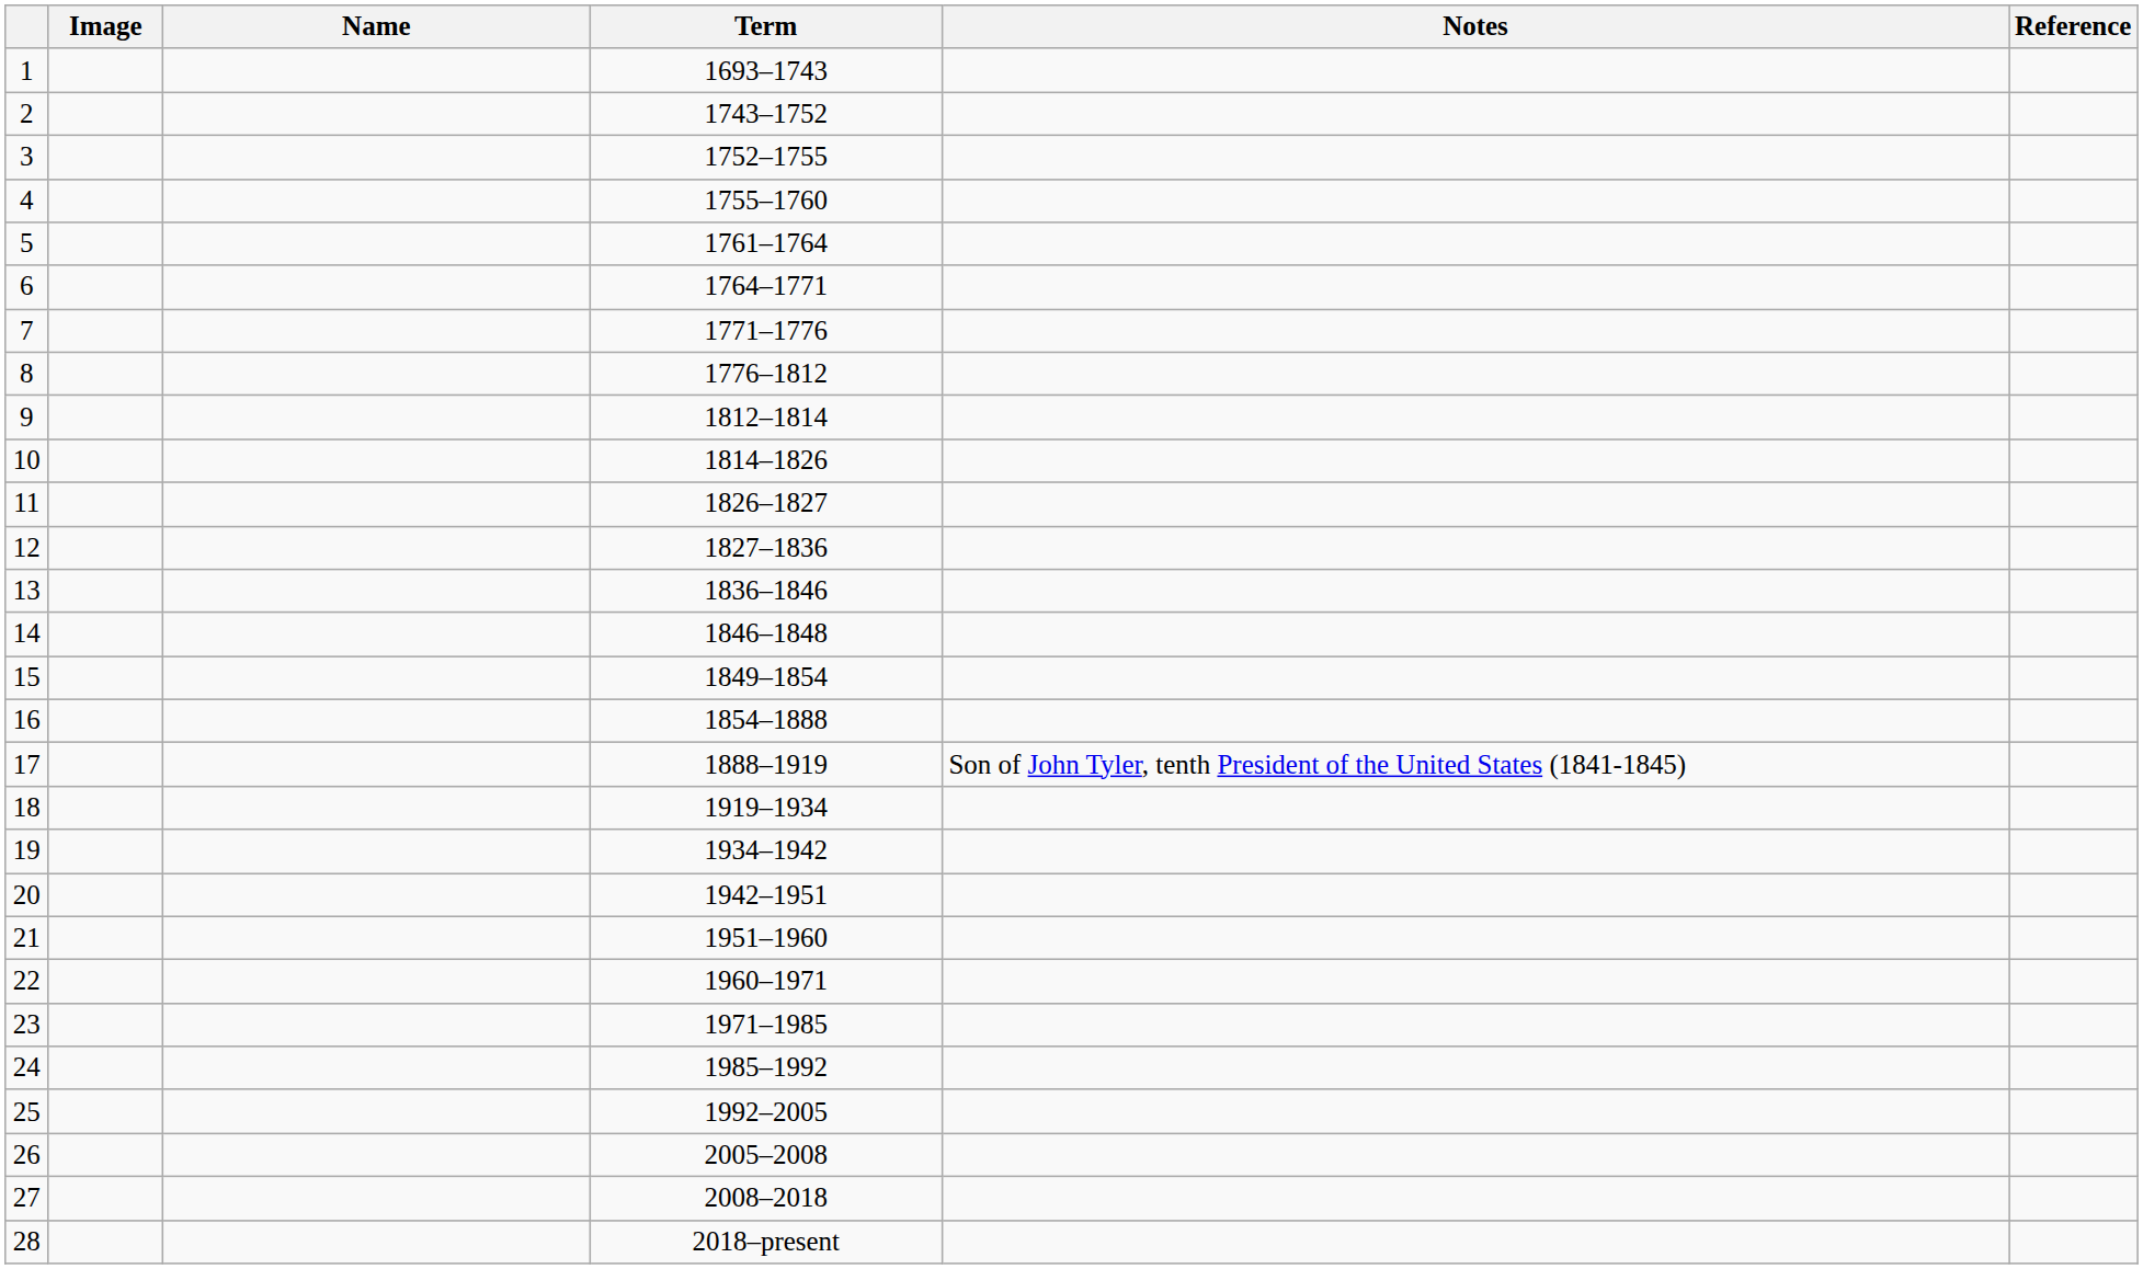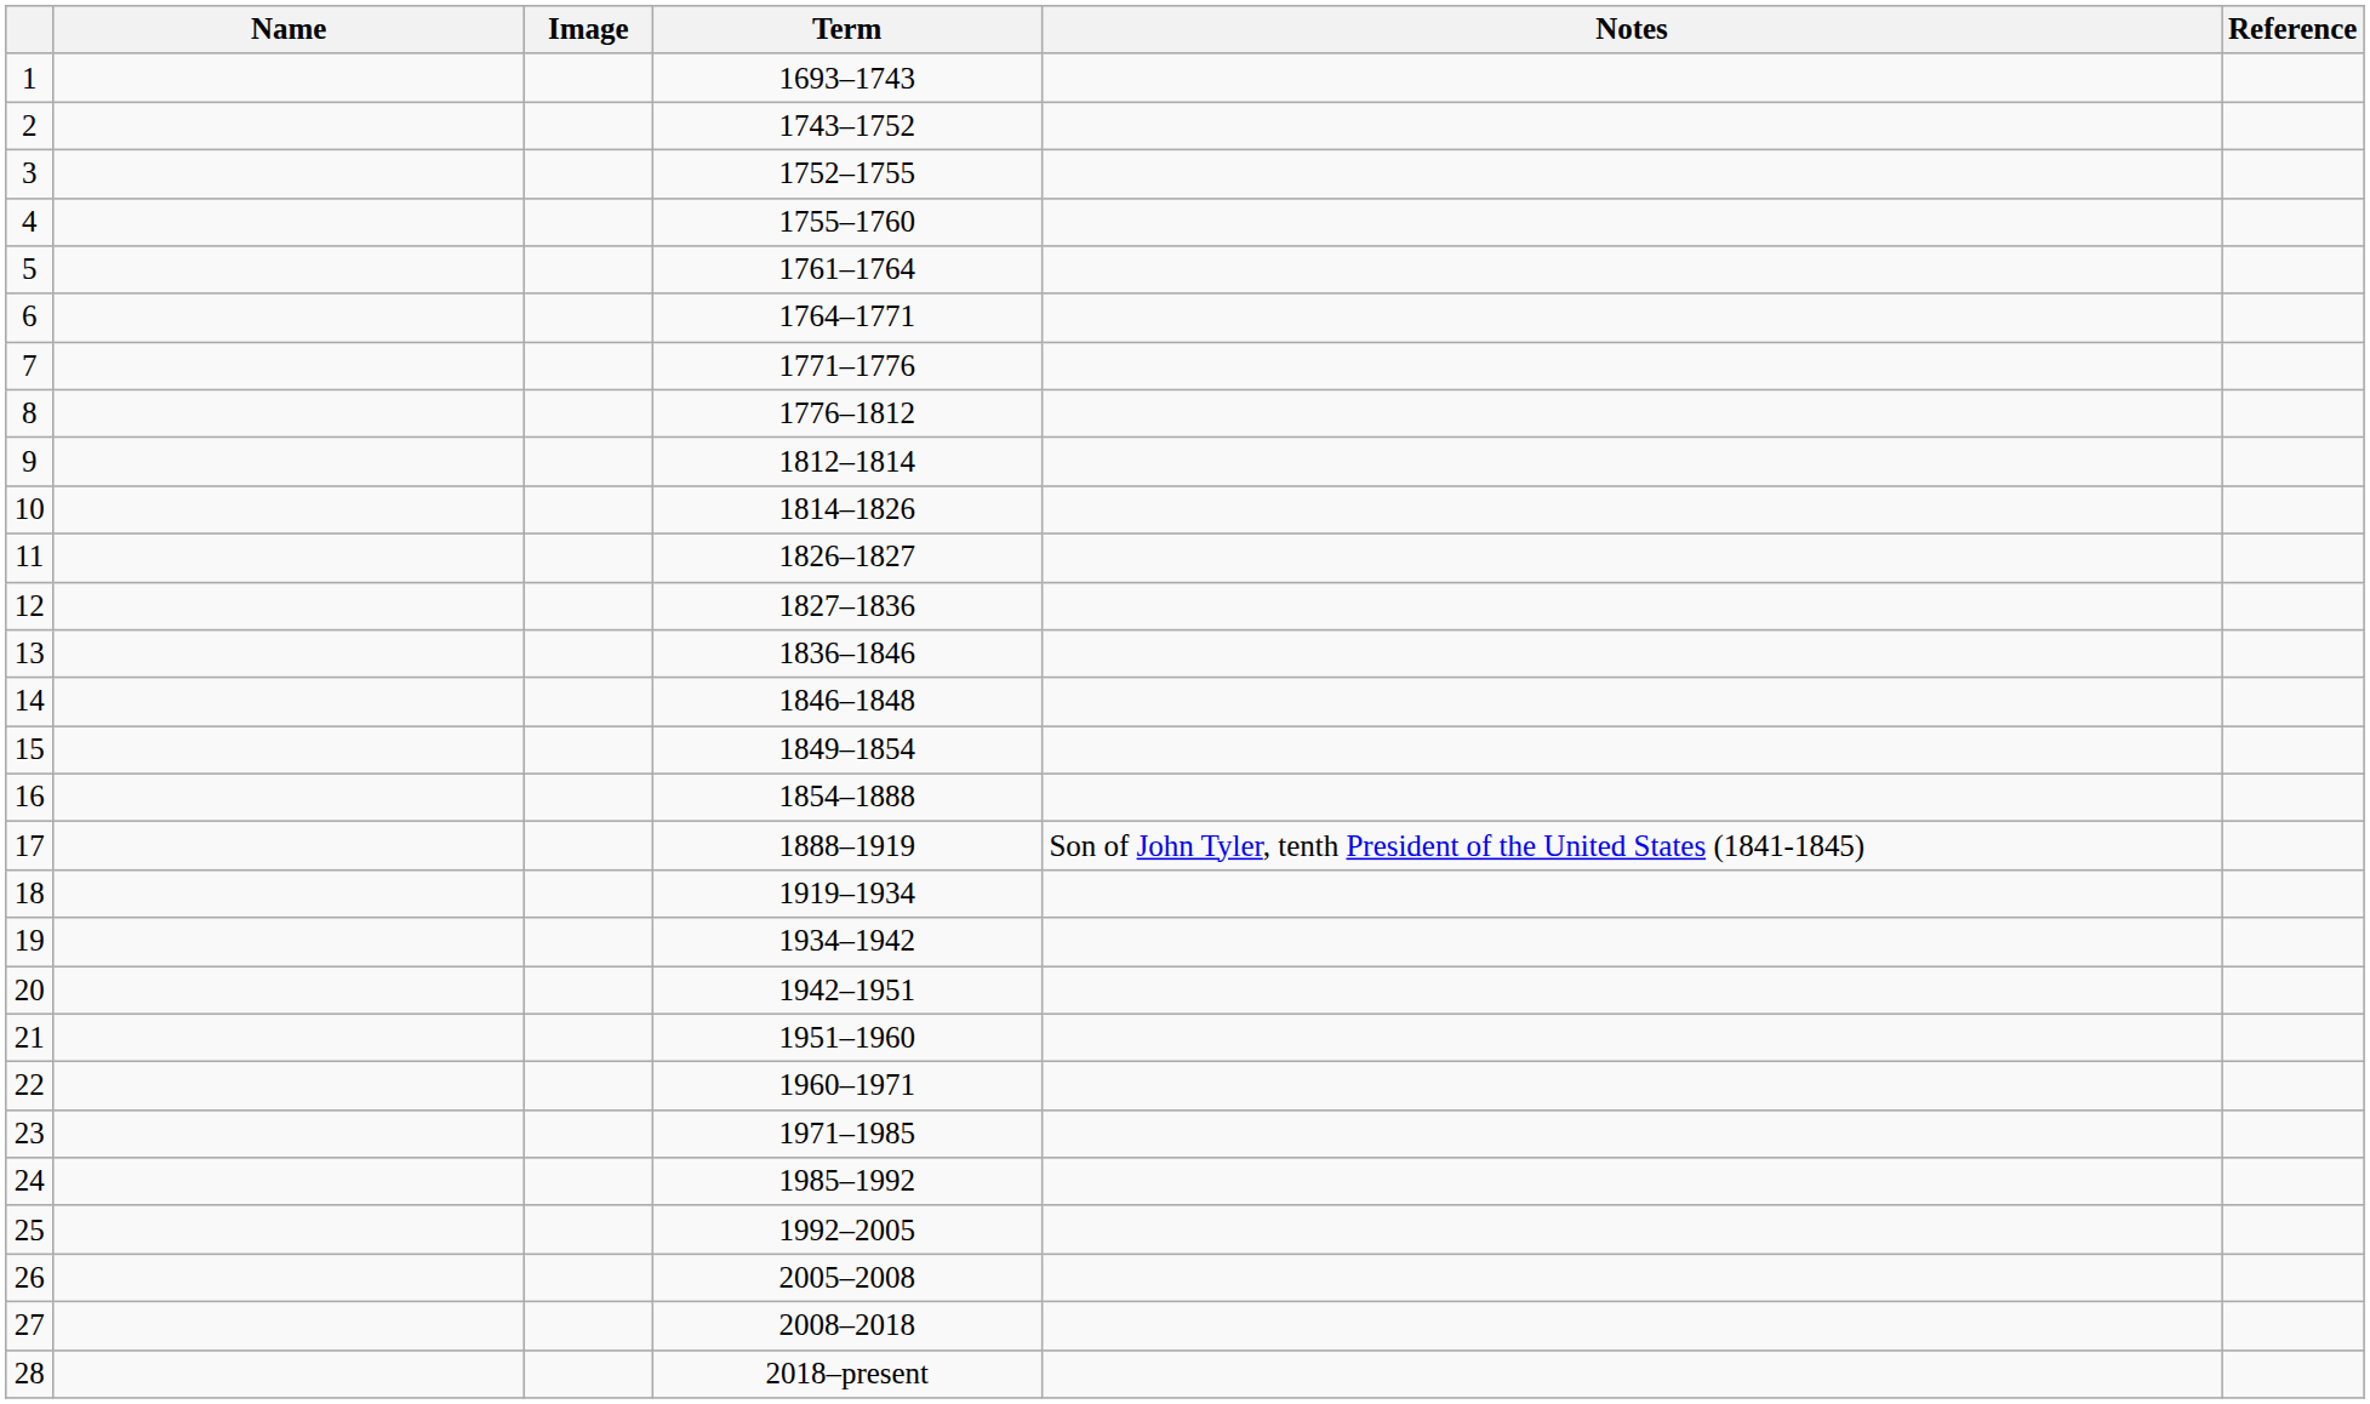 <table class="wikitable sortable">
 <tr>
 <th width="2%"></th>
+<th width="20%">Name</th>
 <th width="60px" class="unsortable">Image</th>
-<th width="20%">Name</th>
 <th width="*">Term</th>
 <th width="50%">Notes</th>
 <th width="5%" class="unsortable">Reference</th>
 </tr>
 <tr>
 <td align="center">1</td>
 <td></td>
 <td></td>
 <td align="center">1693–1743</td>
 <td></td>
 <td align="center"></td>
 </tr>
 <tr>
 <td align="center">2</td>
 <td></td>
 <td></td>
 <td align="center">1743–1752</td>
 <td></td>
 <td align="center"></td>
 </tr>
 <tr>
 <td align="center">3</td>
 <td></td>
 <td></td>
 <td align="center">1752–1755</td>
 <td></td>
 <td align="center"></td>
 </tr>
 <tr>
 <td align="center">4</td>
 <td></td>
 <td></td>
 <td align="center">1755–1760</td>
 <td></td>
 <td align="center"></td>
 </tr>
 <tr>
 <td align="center">5</td>
 <td></td>
 <td></td>
 <td align="center">1761–1764</td>
 <td></td>
 <td align="center"></td>
 </tr>
 <tr>
 <td align="center">6</td>
 <td></td>
 <td></td>
 <td align="center">1764–1771</td>
 <td></td>
 <td align="center"></td>
 </tr>
 <tr>
 <td align="center">7</td>
 <td></td>
 <td></td>
 <td align="center">1771–1776</td>
 <td></td>
 <td align="center"></td>
 </tr>
 <tr>
 <td align="center">8</td>
 <td></td>
 <td></td>
 <td align="center">1776–1812</td>
 <td></td>
 <td align="center"></td>
 </tr>
 <tr>
 <td align="center">9</td>
 <td></td>
 <td></td>
 <td align="center">1812–1814</td>
 <td></td>
 <td align="center"></td>
 </tr>
 <tr>
 <td align="center">10</td>
 <td></td>
 <td></td>
 <td align="center">1814–1826</td>
 <td></td>
 <td align="center"></td>
 </tr>
 <tr>
 <td align="center">11</td>
 <td></td>
 <td></td>
 <td align="center">1826–1827</td>
 <td></td>
 <td align="center"></td>
 </tr>
 <tr>
 <td align="center">12</td>
 <td></td>
 <td></td>
 <td align="center">1827–1836</td>
 <td></td>
 <td align="center"></td>
 </tr>
 <tr>
 <td align="center">13</td>
 <td></td>
 <td></td>
 <td align="center">1836–1846</td>
 <td></td>
 <td align="center"></td>
 </tr>
 <tr>
 <td align="center">14</td>
 <td></td>
 <td></td>
 <td align="center">1846–1848</td>
 <td></td>
 <td align="center"></td>
 </tr>
 <tr>
 <td align="center">15</td>
 <td></td>
 <td></td>
 <td align="center">1849–1854</td>
 <td></td>
 <td align="center"></td>
 </tr>
 <tr>
 <td align="center">16</td>
 <td></td>
 <td></td>
 <td align="center">1854–1888</td>
 <td></td>
 <td align="center"></td>
 </tr>
 <tr>
 <td align="center">17</td>
 <td></td>
 <td></td>
 <td align="center">1888–1919</td>
 <td>Son of <a href='#'>John Tyler</a>, tenth <a href='#'>President of the United States</a> (1841-1845)</td>
 <td align="center"></td>
 </tr>
 <tr>
 <td align="center">18</td>
 <td></td>
 <td></td>
 <td align="center">1919–1934</td>
 <td></td>
 <td align="center"></td>
 </tr>
 <tr>
 <td align="center">19</td>
 <td></td>
 <td></td>
 <td align="center">1934–1942</td>
 <td></td>
 <td align="center"></td>
 </tr>
 <tr>
 <td align="center">20</td>
 <td></td>
 <td></td>
 <td align="center">1942–1951</td>
 <td></td>
 <td align="center"></td>
 </tr>
 <tr>
 <td align="center">21</td>
 <td></td>
 <td></td>
 <td align="center">1951–1960</td>
 <td></td>
 <td align="center"></td>
 </tr>
 <tr>
 <td align="center">22</td>
 <td></td>
 <td></td>
 <td align="center">1960–1971</td>
 <td></td>
 <td align="center"></td>
 </tr>
 <tr>
 <td align="center">23</td>
 <td></td>
 <td></td>
 <td align="center">1971–1985</td>
 <td></td>
 <td align="center"></td>
 </tr>
 <tr>
 <td align="center">24</td>
 <td></td>
 <td></td>
 <td align="center">1985–1992</td>
 <td></td>
 <td align="center"></td>
 </tr>
 <tr>
 <td align="center">25</td>
 <td></td>
 <td></td>
 <td align="center">1992–2005</td>
 <td></td>
 <td align="center"></td>
 </tr>
 <tr>
 <td align="center">26</td>
 <td></td>
 <td></td>
 <td align="center">2005–2008</td>
 <td></td>
 <td align="center"></td>
 </tr>
 <tr>
 <td align="center">27</td>
 <td></td>
 <td></td>
 <td align="center">2008–2018</td>
 <td></td>
 <td align="center"></td>
 </tr>
 <tr>
 <td align="center">28</td>
 <td></td>
 <td></td>
 <td align="center">2018–present</td>
 <td></td>
 <td align="center"></td>
 </tr>
 </table>
